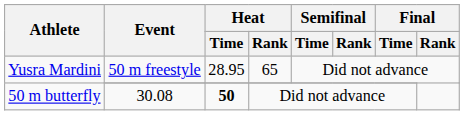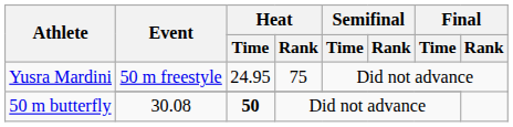 <table class=wikitable style="font-size:90%">
 <tr>
 <th rowspan="2">Athlete</th>
 <th rowspan="2">Event</th>
 <th colspan="2">Heat</th>
 <th colspan="2">Semifinal</th>
 <th colspan="2">Final</th>
 </tr>
 <tr style="font-size:95%">
 <th>Time</th>
 <th>Rank</th>
 <th>Time</th>
 <th>Rank</th>
 <th>Time</th>
 <th>Rank</th>
 </tr>
 <tr style="text-align:center">
 <td style="text-align:left" rowspan=2><a href='#'>Yusra Mardini</a></td>
 <td style="text-align:left"><a href='#'>50 m freestyle</a></td>
-<td>28.95</td>
-<td>65</td>
+<td>24.95</td>
+<td>75</td>
 <td colspan=4>Did not advance</td>
 </tr>
 <tr>
 </tr>
 <tr style="text-align:center">
 <td style="text-align:left"><a href='#'>50 m butterfly</a></td>
 <td>30.08</td>
 <td><strong>50</strong></td>
 <td colspan=4>Did not advance</td>
 </tr>
 </table>
